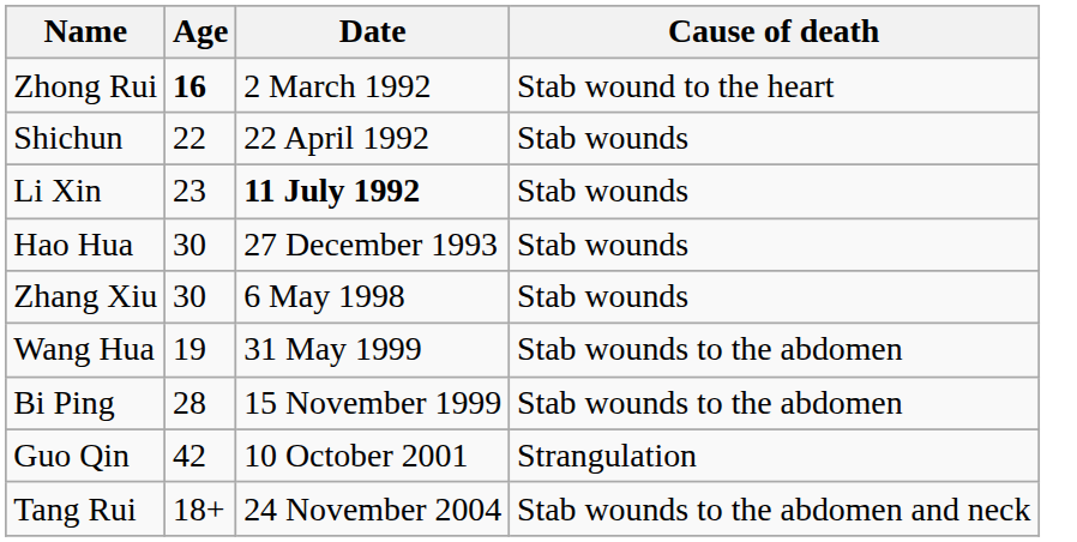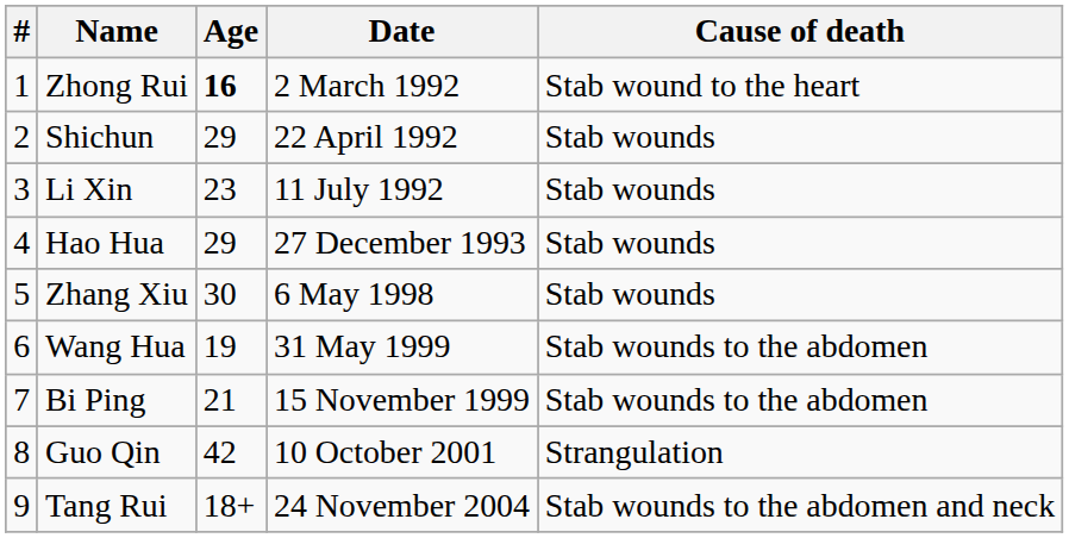 <table class="wikitable">
 <tr>
+<th>#</th>
 <th>Name</th>
 <th>Age</th>
 <th>Date</th>
 <th>Cause of death</th>
 </tr>
 <tr>
+<td>1</td>
 <td>Zhong Rui</td>
 <td><strong>16</strong></td>
 <td>2 March 1992</td>
 <td>Stab wound to the heart</td>
 </tr>
 <tr>
+<td>2</td>
 <td>Shichun</td>
-<td>22</td>
+<td>29</td>
 <td>22 April 1992</td>
 <td>Stab wounds</td>
 </tr>
 <tr>
+<td>3</td>
 <td>Li Xin</td>
 <td>23</td>
-<td><strong>11 July 1992</strong></td>
+<td>11 July 1992</td>
 <td>Stab wounds</td>
 </tr>
 <tr>
+<td>4</td>
 <td>Hao Hua</td>
-<td>30</td>
+<td>29</td>
 <td>27 December 1993</td>
 <td>Stab wounds</td>
 </tr>
 <tr>
+<td>5</td>
 <td>Zhang Xiu</td>
 <td>30</td>
 <td>6 May 1998</td>
 <td>Stab wounds</td>
 </tr>
 <tr>
+<td>6</td>
 <td>Wang Hua</td>
 <td>19</td>
 <td>31 May 1999</td>
 <td>Stab wounds to the abdomen</td>
 </tr>
 <tr>
+<td>7</td>
 <td>Bi Ping</td>
-<td>28</td>
+<td>21</td>
 <td>15 November 1999</td>
 <td>Stab wounds to the abdomen</td>
 </tr>
 <tr>
+<td>8</td>
 <td>Guo Qin</td>
 <td>42</td>
 <td>10 October 2001</td>
 <td>Strangulation</td>
 </tr>
 <tr>
+<td>9</td>
 <td>Tang Rui</td>
 <td>18+</td>
 <td>24 November 2004</td>
 <td>Stab wounds to the abdomen and neck</td>
 </tr>
 </table>
